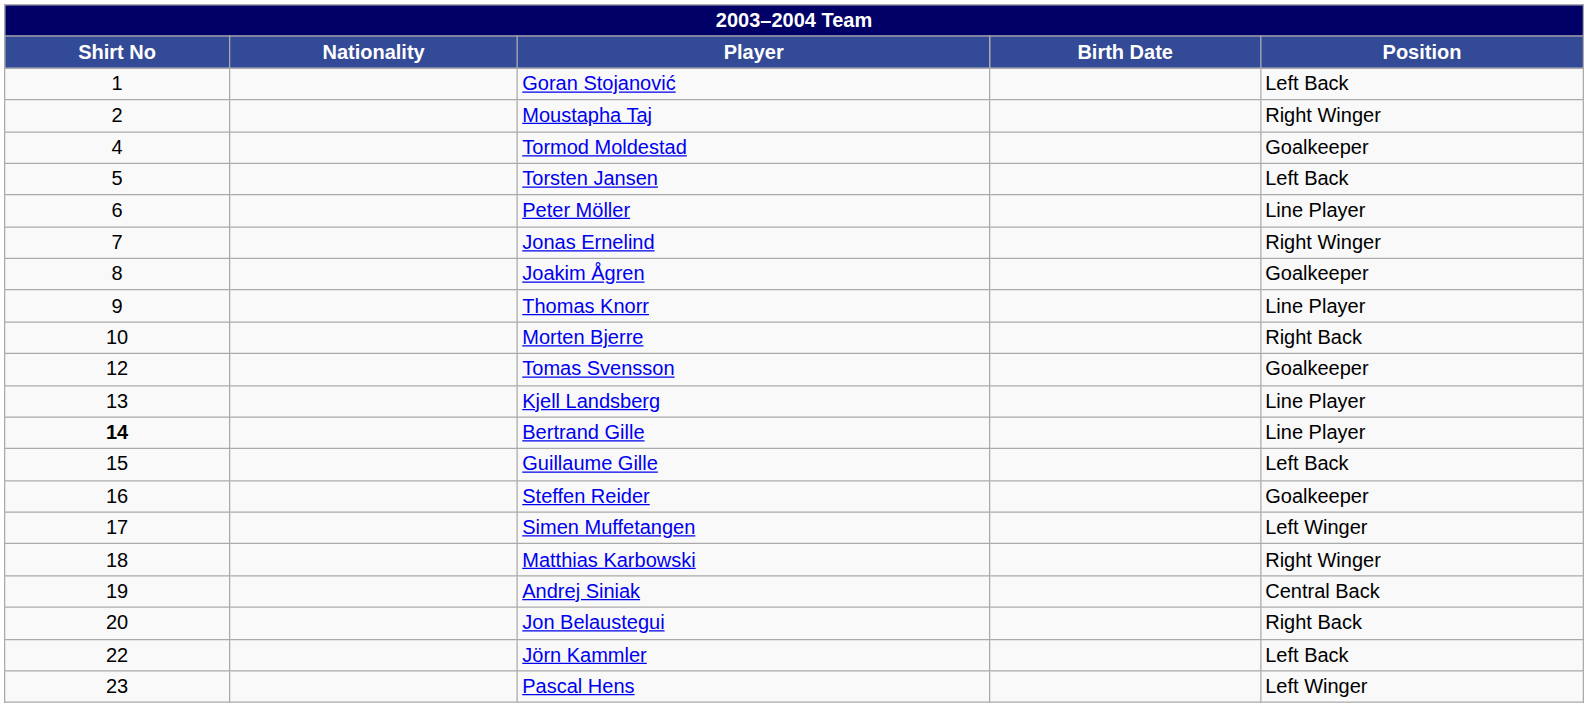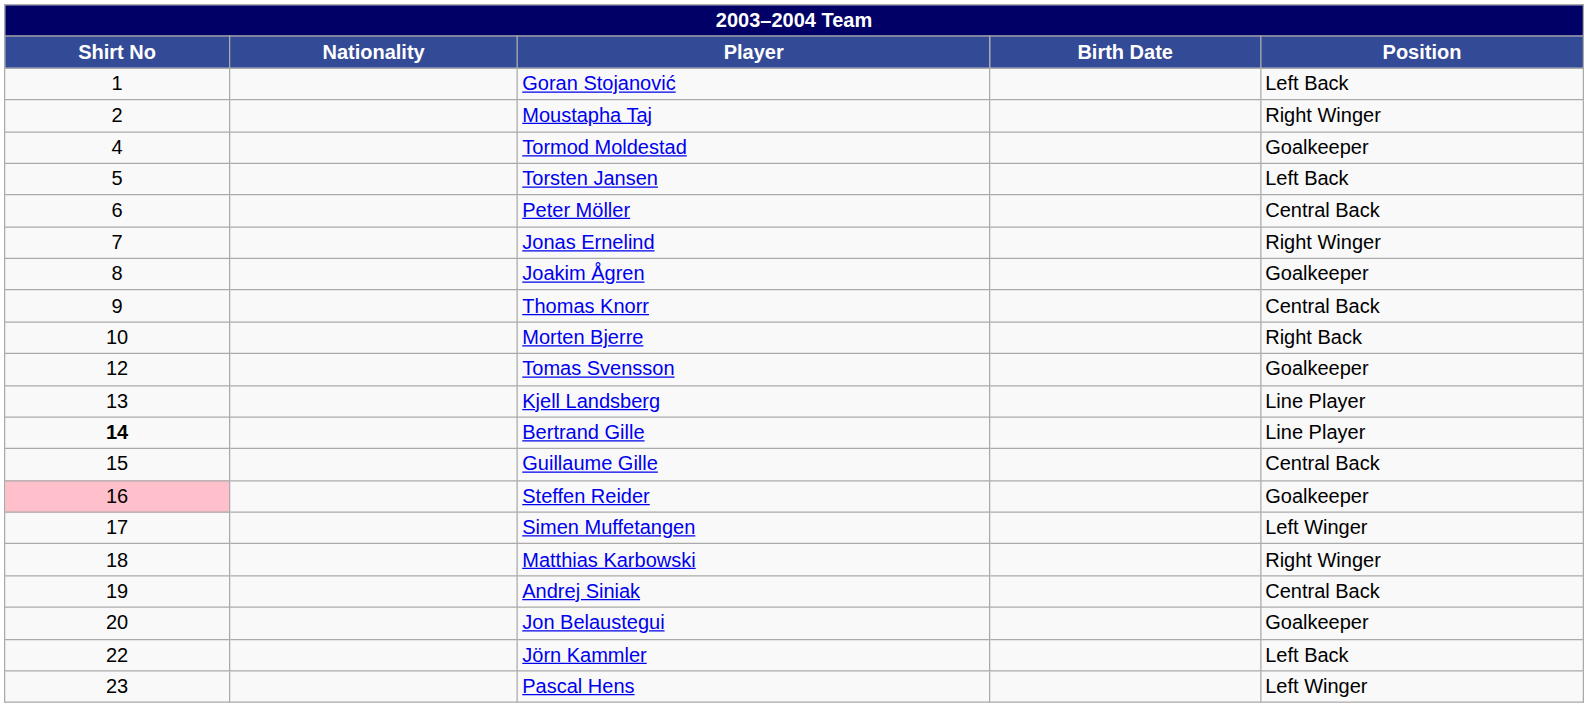 <table class="wikitable collapsible collapsed" style="width:100%;">
 <tr>
 <th colspan=5 style="background-color:#000066;color:white;text-align:center;">2003–2004 Team</th>
 </tr>
 <tr>
 <th style="color:white; background:#334A97">Shirt No</th>
 <th style="color:white; background:#334A97">Nationality</th>
 <th style="color:white; background:#334A97">Player</th>
 <th style="color:white; background:#334A97">Birth Date</th>
 <th style="color:white; background:#334A97">Position</th>
 </tr>
 <tr>
 <td align=center>1</td>
 <td></td>
 <td><a href='#'>Goran Stojanović</a></td>
 <td></td>
 <td>Left Back</td>
 </tr>
 <tr>
 <td align=center>2</td>
 <td></td>
 <td><a href='#'>Moustapha Taj</a></td>
 <td></td>
 <td>Right Winger</td>
 </tr>
 <tr>
 <td align=center>4</td>
 <td></td>
 <td><a href='#'>Tormod Moldestad</a></td>
 <td></td>
 <td>Goalkeeper</td>
 </tr>
 <tr>
 <td align=center>5</td>
 <td></td>
 <td><a href='#'>Torsten Jansen</a></td>
 <td></td>
 <td>Left Back</td>
 </tr>
 <tr>
 <td align=center>6</td>
 <td></td>
 <td><a href='#'>Peter Möller</a></td>
 <td></td>
-<td>Line Player</td>
+<td>Central Back</td>
 </tr>
 <tr>
 <td align=center>7</td>
 <td></td>
 <td><a href='#'>Jonas Ernelind</a></td>
 <td></td>
 <td>Right Winger</td>
 </tr>
 <tr>
 <td align=center>8</td>
 <td></td>
 <td><a href='#'>Joakim Ågren</a></td>
 <td></td>
 <td>Goalkeeper</td>
 </tr>
 <tr>
 <td align=center>9</td>
 <td></td>
 <td><a href='#'>Thomas Knorr</a></td>
 <td></td>
-<td>Line Player</td>
+<td>Central Back</td>
 </tr>
 <tr>
 <td align=center>10</td>
 <td></td>
 <td><a href='#'>Morten Bjerre</a></td>
 <td></td>
 <td>Right Back</td>
 </tr>
 <tr>
 <td align=center>12</td>
 <td></td>
 <td><a href='#'>Tomas Svensson</a></td>
 <td></td>
 <td>Goalkeeper</td>
 </tr>
 <tr>
 <td align=center>13</td>
 <td></td>
 <td><a href='#'>Kjell Landsberg</a></td>
 <td></td>
 <td>Line Player</td>
 </tr>
 <tr>
 <td align=center><strong>14</strong></td>
 <td></td>
 <td><a href='#'>Bertrand Gille</a></td>
 <td></td>
 <td>Line Player</td>
 </tr>
 <tr>
 <td align=center>15</td>
 <td></td>
 <td><a href='#'>Guillaume Gille</a></td>
 <td></td>
-<td>Left Back</td>
+<td>Central Back</td>
 </tr>
 <tr>
-<td align=center>16</td>
+<td align=center style="background: pink;">16</td>
 <td></td>
 <td><a href='#'>Steffen Reider</a></td>
 <td></td>
 <td>Goalkeeper</td>
 </tr>
 <tr>
 <td align=center>17</td>
 <td></td>
 <td><a href='#'>Simen Muffetangen</a></td>
 <td></td>
 <td>Left Winger</td>
 </tr>
 <tr>
 <td align=center>18</td>
 <td></td>
 <td><a href='#'>Matthias Karbowski</a></td>
 <td></td>
 <td>Right Winger</td>
 </tr>
 <tr>
 <td align=center>19</td>
 <td></td>
 <td><a href='#'>Andrej Siniak</a></td>
 <td></td>
 <td>Central Back</td>
 </tr>
 <tr>
 <td align=center>20</td>
 <td></td>
 <td><a href='#'>Jon Belaustegui</a></td>
 <td></td>
-<td>Right Back</td>
+<td>Goalkeeper</td>
 </tr>
 <tr>
 <td align=center>22</td>
 <td></td>
 <td><a href='#'>Jörn Kammler</a></td>
 <td></td>
 <td>Left Back</td>
 </tr>
 <tr>
 <td align=center>23</td>
 <td></td>
 <td><a href='#'>Pascal Hens</a></td>
 <td></td>
 <td>Left Winger</td>
 </tr>
 </table>
